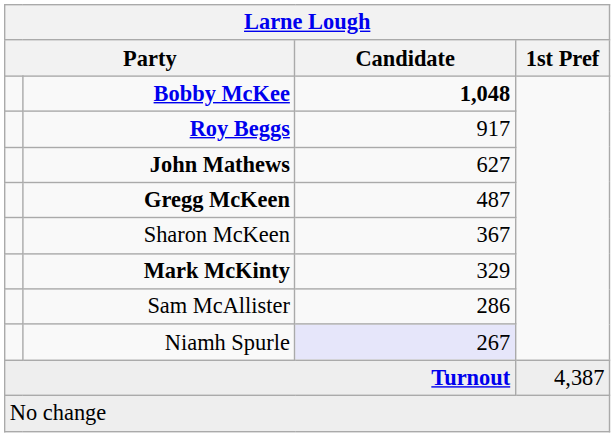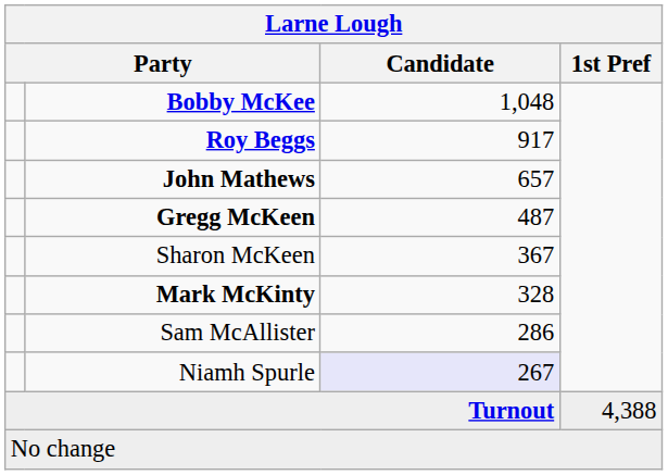 <table class="wikitable">
 <tr>
 <th colspan="4" align="center"><a href='#'>Larne Lough</a></th>
 </tr>
 <tr>
 <th colspan="2" align="center" width=200>Party</th>
 <th width=150>Candidate</th>
 <th width=60>1st Pref</th>
 </tr>
 <tr>
 <td></td>
 <td align="right"><strong><a href='#'>Bobby McKee</a></strong></td>
-<td align="right"><strong>1,048</strong></td>
+<td align="right">1,048</td>
 </tr>
 <tr>
 <td></td>
 <td align="right"><strong><a href='#'>Roy Beggs</a></strong></td>
 <td align="right">917</td>
 </tr>
 <tr>
 <td></td>
 <td align="right"><strong>John Mathews</strong></td>
-<td align="right">627</td>
+<td align="right">657</td>
 </tr>
 <tr>
 <td></td>
 <td align="right"><strong>Gregg McKeen</strong></td>
 <td align="right">487</td>
 </tr>
 <tr>
 <td></td>
 <td align="right">Sharon McKeen</td>
 <td align="right">367</td>
 </tr>
 <tr>
 <td></td>
 <td align="right"><strong>Mark McKinty</strong></td>
-<td align="right">329</td>
+<td align="right">328</td>
 </tr>
 <tr>
 <td></td>
 <td align="right">Sam McAllister</td>
 <td align="right">286</td>
 </tr>
 <tr>
 <td></td>
 <td align="right">Niamh Spurle</td>
 <td align="right" style="background: lavender;">267</td>
 </tr>
 <tr bgcolor="EEEEEE">
 <td colspan=3 align="right"><strong><a href='#'>Turnout</a></strong></td>
-<td align="right">4,387</td>
+<td align="right">4,388</td>
 </tr>
 <tr>
 <td colspan=4 bgcolor="EEEEEE">No change</td>
 </tr>
 </table>
